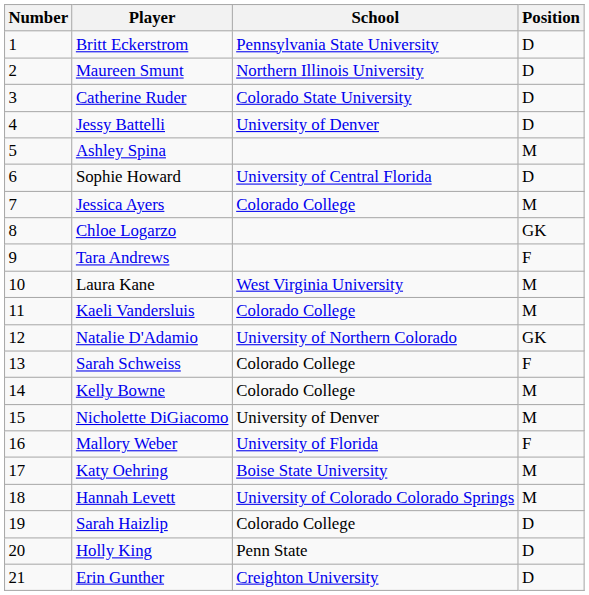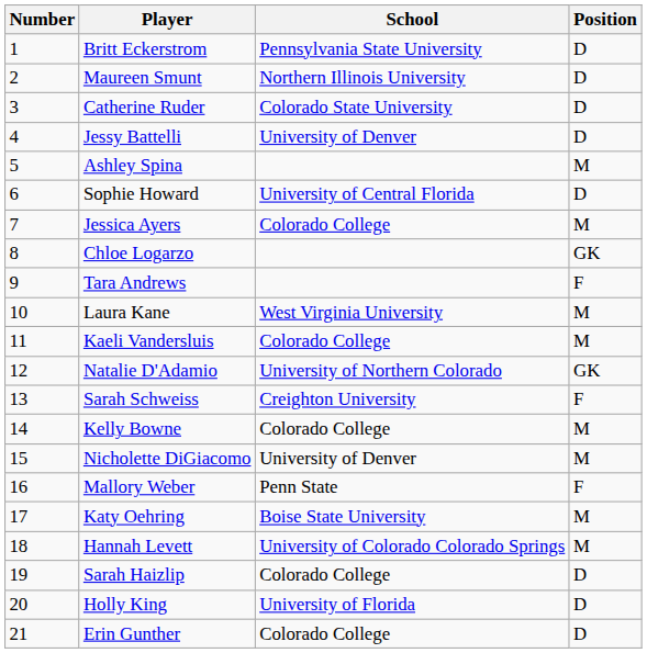 <table class="wikitable">
 <tr>
 <th>Number</th>
 <th>Player</th>
 <th>School</th>
 <th>Position</th>
 </tr>
 <tr>
 <td>1</td>
 <td><a href='#'>Britt Eckerstrom</a></td>
 <td><a href='#'>Pennsylvania State University</a></td>
 <td>D</td>
 </tr>
 <tr>
 <td>2</td>
 <td><a href='#'>Maureen Smunt</a></td>
 <td><a href='#'>Northern Illinois University</a></td>
 <td>D</td>
 </tr>
 <tr>
 <td>3</td>
 <td><a href='#'>Catherine Ruder</a></td>
 <td><a href='#'>Colorado State University</a></td>
 <td>D</td>
 </tr>
 <tr>
 <td>4</td>
 <td><a href='#'>Jessy Battelli</a></td>
 <td><a href='#'>University of Denver</a></td>
 <td>D</td>
 </tr>
 <tr>
 <td>5</td>
 <td><a href='#'>Ashley Spina</a></td>
 <td></td>
 <td>M</td>
 </tr>
 <tr>
 <td>6</td>
 <td>Sophie Howard</td>
 <td><a href='#'>University of Central Florida</a></td>
 <td>D</td>
 </tr>
 <tr>
 <td>7</td>
 <td><a href='#'>Jessica Ayers</a></td>
 <td><a href='#'>Colorado College</a></td>
 <td>M</td>
 </tr>
 <tr>
 <td>8</td>
 <td><a href='#'>Chloe Logarzo</a></td>
 <td></td>
 <td>GK</td>
 </tr>
 <tr>
 <td>9</td>
 <td><a href='#'>Tara Andrews</a></td>
 <td></td>
 <td>F</td>
 </tr>
 <tr>
 <td>10</td>
 <td>Laura Kane</td>
 <td><a href='#'>West Virginia University</a></td>
 <td>M</td>
 </tr>
 <tr>
 <td>11</td>
 <td><a href='#'>Kaeli Vandersluis</a></td>
 <td><a href='#'>Colorado College</a></td>
 <td>M</td>
 </tr>
 <tr>
 <td>12</td>
 <td><a href='#'>Natalie D'Adamio</a></td>
 <td><a href='#'>University of Northern Colorado</a></td>
 <td>GK</td>
 </tr>
 <tr>
 <td>13</td>
 <td><a href='#'>Sarah Schweiss</a></td>
-<td>Colorado College</td>
+<td><a href='#'>Creighton University</a></td>
 <td>F</td>
 </tr>
 <tr>
 <td>14</td>
 <td><a href='#'>Kelly Bowne</a></td>
 <td>Colorado College</td>
 <td>M</td>
 </tr>
 <tr>
 <td>15</td>
 <td><a href='#'>Nicholette DiGiacomo</a></td>
 <td>University of Denver</td>
 <td>M</td>
 </tr>
 <tr>
 <td>16</td>
 <td><a href='#'>Mallory Weber</a></td>
-<td><a href='#'>University of Florida</a></td>
+<td>Penn State</td>
 <td>F</td>
 </tr>
 <tr>
 <td>17</td>
 <td><a href='#'>Katy Oehring</a></td>
 <td><a href='#'>Boise State University</a></td>
 <td>M</td>
 </tr>
 <tr>
 <td>18</td>
 <td><a href='#'>Hannah Levett</a></td>
 <td><a href='#'>University of Colorado Colorado Springs</a></td>
 <td>M</td>
 </tr>
 <tr>
 <td>19</td>
 <td><a href='#'>Sarah Haizlip</a></td>
 <td>Colorado College</td>
 <td>D</td>
 </tr>
 <tr>
 <td>20</td>
 <td><a href='#'>Holly King</a></td>
-<td>Penn State</td>
+<td><a href='#'>University of Florida</a></td>
 <td>D</td>
 </tr>
 <tr>
 <td>21</td>
 <td><a href='#'>Erin Gunther</a></td>
-<td><a href='#'>Creighton University</a></td>
+<td>Colorado College</td>
 <td>D</td>
 </tr>
 </table>
